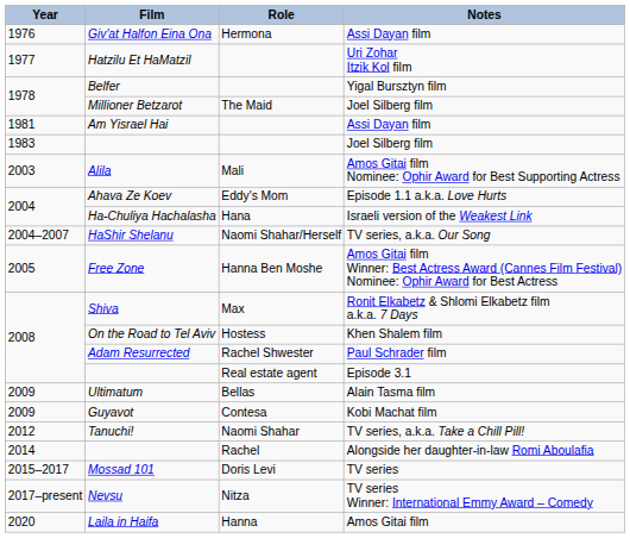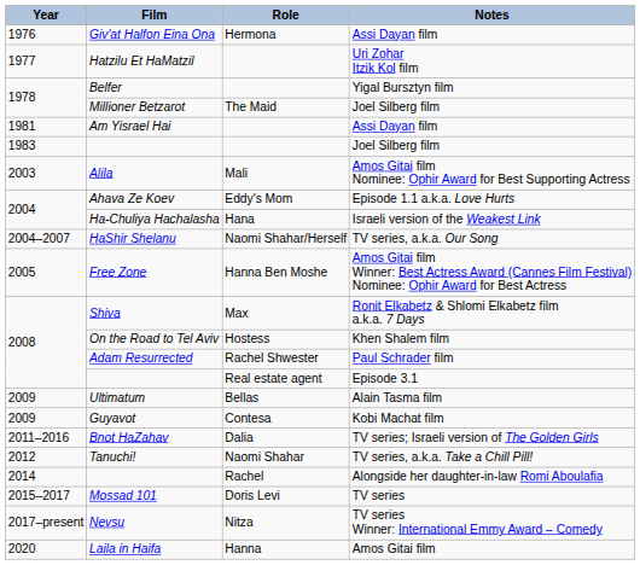 <table class="wikitable">
 <tr>
 <th style="background:#B0C4DE;">Year</th>
 <th style="background:#B0C4DE;">Film</th>
 <th style="background:#B0C4DE;">Role</th>
 <th style="background:#B0C4DE;">Notes</th>
 </tr>
 <tr>
 <td>1976</td>
 <td><em><a href='#'>Giv'at Halfon Eina Ona</a></em></td>
 <td>Hermona</td>
 <td><a href='#'>Assi Dayan</a> film</td>
 </tr>
 <tr>
 <td>1977</td>
 <td><em>Hatzilu Et HaMatzil</em></td>
 <td></td>
 <td><a href='#'>Uri Zohar</a><br><a href='#'>Itzik Kol</a> film</td>
 </tr>
 <tr>
 <td rowspan="2">1978</td>
 <td><em>Belfer</em></td>
 <td></td>
 <td>Yigal Bursztyn film</td>
 </tr>
 <tr>
 <td><em>Millioner Betzarot</em></td>
 <td>The Maid</td>
 <td>Joel Silberg film</td>
 </tr>
 <tr>
 <td>1981</td>
 <td><em>Am Yisrael Hai</em></td>
 <td></td>
 <td><a href='#'>Assi Dayan</a> film</td>
 </tr>
 <tr>
 <td>1983</td>
 <td><em></em></td>
 <td></td>
 <td>Joel Silberg film</td>
 </tr>
 <tr>
 <td>2003</td>
 <td><em><a href='#'>Alila</a></em></td>
 <td>Mali</td>
 <td><a href='#'>Amos Gitai</a> film<br>Nominee: <a href='#'>Ophir Award</a> for Best Supporting Actress</td>
 </tr>
 <tr>
 <td rowspan="2">2004</td>
 <td><em>Ahava Ze Koev</em></td>
 <td>Eddy's Mom</td>
 <td>Episode 1.1 a.k.a. <em>Love Hurts</em></td>
 </tr>
 <tr>
 <td><em>Ha-Chuliya Hachalasha</em></td>
 <td>Hana</td>
 <td>Israeli version of the <em><a href='#'>Weakest Link</a></em></td>
 </tr>
 <tr>
 <td>2004–2007</td>
 <td><em><a href='#'>HaShir Shelanu</a></em></td>
 <td>Naomi Shahar/Herself</td>
 <td>TV series, a.k.a. <em>Our Song</em></td>
 </tr>
 <tr>
 <td>2005</td>
 <td><em><a href='#'>Free Zone</a></em></td>
 <td>Hanna Ben Moshe</td>
 <td><a href='#'>Amos Gitai</a> film<br>Winner: <a href='#'>Best Actress Award (Cannes Film Festival)</a><br>Nominee: <a href='#'>Ophir Award</a> for Best Actress</td>
 </tr>
 <tr>
 <td rowspan="4">2008</td>
 <td><em><a href='#'>Shiva</a></em></td>
 <td>Max</td>
 <td><a href='#'>Ronit Elkabetz</a> & Shlomi Elkabetz film<br>a.k.a. <em>7 Days</em></td>
 </tr>
 <tr>
 <td><em>On the Road to Tel Aviv</em></td>
 <td>Hostess</td>
 <td>Khen Shalem film</td>
 </tr>
 <tr>
 <td><em><a href='#'>Adam Resurrected</a></em></td>
 <td>Rachel Shwester</td>
 <td><a href='#'>Paul Schrader</a> film</td>
 </tr>
 <tr>
 <td><em></em></td>
 <td>Real estate agent</td>
 <td>Episode 3.1</td>
 </tr>
 <tr>
 <td>2009</td>
 <td><em>Ultimatum</em></td>
 <td>Bellas</td>
 <td>Alain Tasma film</td>
 </tr>
 <tr>
 <td>2009</td>
 <td><em>Guyavot</em></td>
 <td>Contesa</td>
 <td>Kobi Machat film</td>
 </tr>
 <tr>
+<td>2011–2016</td>
+<td><em><a href='#'>Bnot HaZahav</a></em></td>
+<td>Dalia</td>
+<td>TV series; Israeli version of <em><a href='#'>The Golden Girls</a></em></td>
+</tr>
+<tr>
 <td>2012</td>
 <td><em>Tanuchi!</em></td>
 <td>Naomi Shahar</td>
 <td>TV series, a.k.a. <em>Take a Chill Pill!</em></td>
 </tr>
 <tr>
 <td>2014</td>
 <td><em></em></td>
 <td>Rachel</td>
 <td>Alongside her daughter-in-law <a href='#'>Romi Aboulafia</a></td>
 </tr>
 <tr>
 <td>2015–2017</td>
 <td><em><a href='#'>Mossad 101</a></em></td>
 <td>Doris Levi</td>
 <td>TV series</td>
 </tr>
 <tr>
 <td>2017–present</td>
 <td><em><a href='#'>Nevsu</a></em></td>
 <td>Nitza</td>
 <td>TV series<br>Winner: <a href='#'>International Emmy Award – Comedy</a></td>
 </tr>
 <tr>
 <td>2020</td>
 <td><em><a href='#'>Laila in Haifa</a></em></td>
 <td>Hanna</td>
 <td>Amos Gitai film</td>
 </tr>
 </table>
